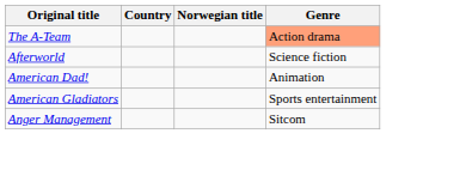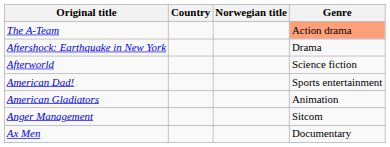 <table class="wikitable">
 <tr>
 <th>Original title</th>
 <th>Country</th>
 <th>Norwegian title</th>
 <th>Genre</th>
 </tr>
 <tr>
 <td><em><a href='#'>The A-Team</a></em></td>
 <td></td>
 <td></td>
 <td style="background: lightsalmon;">Action drama</td>
 </tr>
 <tr>
+<td><em><a href='#'>Aftershock: Earthquake in New York</a></em></td>
+<td></td>
+<td></td>
+<td>Drama</td>
+</tr>
+<tr>
 <td><em><a href='#'>Afterworld</a></em></td>
 <td></td>
 <td></td>
 <td>Science fiction</td>
 </tr>
 <tr>
 <td><em><a href='#'>American Dad!</a></em></td>
 <td></td>
 <td></td>
-<td>Animation</td>
+<td>Sports entertainment</td>
 </tr>
 <tr>
 <td><em><a href='#'>American Gladiators</a></em></td>
 <td></td>
 <td></td>
-<td>Sports entertainment</td>
+<td>Animation</td>
 </tr>
 <tr>
 <td><em><a href='#'>Anger Management</a></em></td>
 <td></td>
 <td></td>
 <td>Sitcom</td>
 </tr>
+<tr>
+<td><em><a href='#'>Ax Men</a></em></td>
+<td></td>
+<td></td>
+<td>Documentary</td>
+</tr>
 </table>
